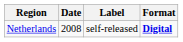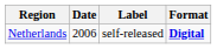 <table class="wikitable">
 <tr>
 <th>Region</th>
 <th>Date</th>
 <th>Label</th>
 <th>Format</th>
 </tr>
 <tr>
 <td><a href='#'>Netherlands</a></td>
-<td>2008</td>
+<td>2006</td>
 <td>self-released</td>
 <td><strong><a href='#'>Digital</a></strong></td>
 </tr>
 </table>
